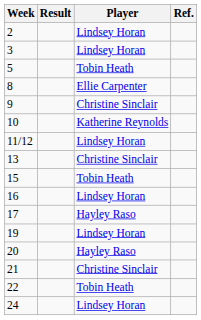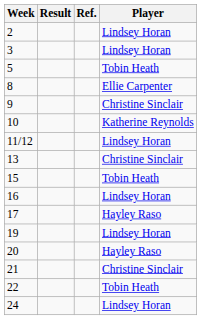 <table class=wikitable>
 <tr>
 <th>Week</th>
 <th>Result</th>
+<th>Ref.</th>
 <th>Player</th>
-<th>Ref.</th>
 </tr>
 <tr>
 <td>2</td>
 <td></td>
+<td></td>
 <td> <a href='#'>Lindsey Horan</a></td>
-<td></td>
 </tr>
 <tr>
 <td>3</td>
 <td></td>
+<td></td>
 <td> <a href='#'>Lindsey Horan</a></td>
-<td></td>
 </tr>
 <tr>
 <td>5</td>
 <td></td>
+<td></td>
 <td> <a href='#'>Tobin Heath</a></td>
-<td></td>
 </tr>
 <tr>
 <td>8</td>
 <td></td>
+<td></td>
 <td> <a href='#'>Ellie Carpenter</a></td>
-<td></td>
 </tr>
 <tr>
 <td>9</td>
 <td></td>
+<td></td>
 <td> <a href='#'>Christine Sinclair</a></td>
-<td></td>
 </tr>
 <tr>
 <td>10</td>
 <td></td>
+<td></td>
 <td> <a href='#'>Katherine Reynolds</a></td>
-<td></td>
 </tr>
 <tr>
 <td>11/12</td>
 <td></td>
+<td></td>
 <td> <a href='#'>Lindsey Horan</a></td>
-<td></td>
 </tr>
 <tr>
 <td>13</td>
 <td></td>
+<td></td>
 <td> <a href='#'>Christine Sinclair</a></td>
-<td></td>
 </tr>
 <tr>
 <td>15</td>
 <td></td>
+<td></td>
 <td> <a href='#'>Tobin Heath</a></td>
-<td></td>
 </tr>
 <tr>
 <td>16</td>
 <td></td>
+<td></td>
 <td> <a href='#'>Lindsey Horan</a></td>
-<td></td>
 </tr>
 <tr>
 <td>17</td>
 <td></td>
+<td></td>
 <td> <a href='#'>Hayley Raso</a></td>
-<td></td>
 </tr>
 <tr>
 <td>19</td>
 <td></td>
+<td></td>
 <td> <a href='#'>Lindsey Horan</a></td>
-<td></td>
 </tr>
 <tr>
 <td>20</td>
 <td></td>
+<td></td>
 <td> <a href='#'>Hayley Raso</a></td>
-<td></td>
 </tr>
 <tr>
 <td>21</td>
 <td></td>
+<td></td>
 <td> <a href='#'>Christine Sinclair</a></td>
-<td></td>
 </tr>
 <tr>
 <td>22</td>
 <td></td>
+<td></td>
 <td> <a href='#'>Tobin Heath</a></td>
-<td></td>
 </tr>
 <tr>
 <td>24</td>
 <td></td>
+<td></td>
 <td> <a href='#'>Lindsey Horan</a></td>
-<td></td>
 </tr>
 </table>
